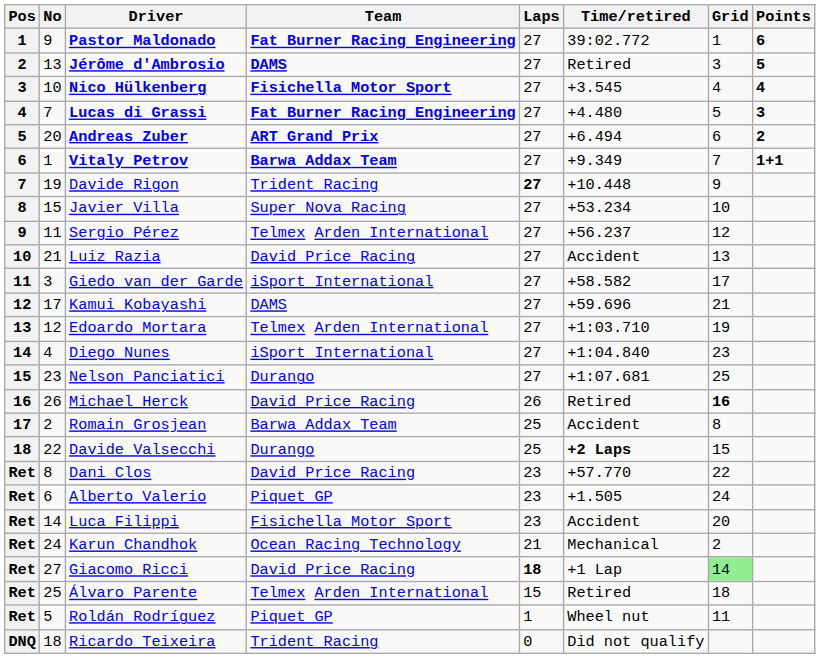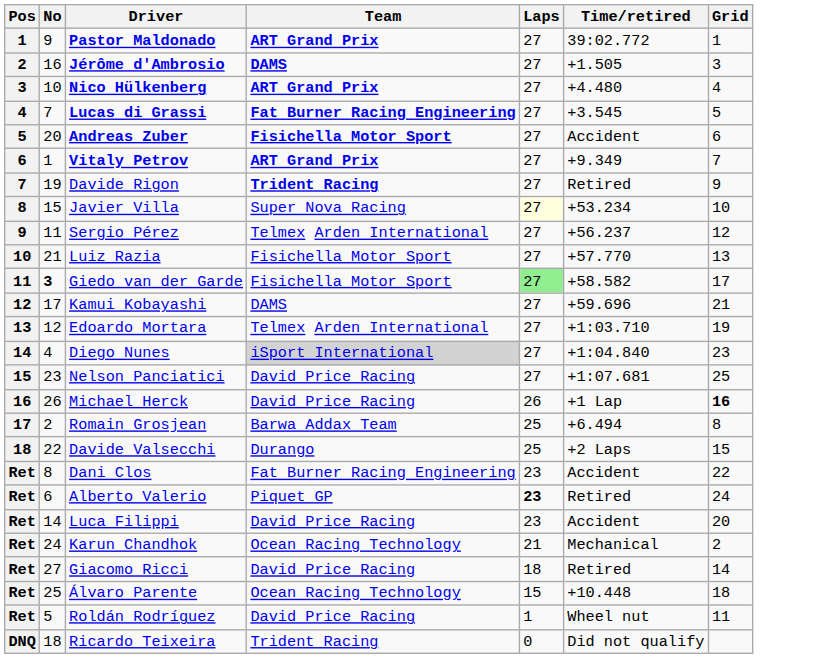 <table class="wikitable" style="font-size:85%">
 <tr>
 <th>Pos</th>
 <th>No</th>
 <th>Driver</th>
 <th>Team</th>
 <th>Laps</th>
 <th>Time/retired</th>
 <th>Grid</th>
-<th>Points</th>
 </tr>
 <tr>
 <th>1</th>
 <td>9</td>
 <td><strong> <a href='#'>Pastor Maldonado</a></strong></td>
-<td><strong><a href='#'>Fat Burner Racing Engineering</a></strong></td>
+<td><strong><a href='#'>ART Grand Prix</a></strong></td>
 <td>27</td>
 <td>39:02.772</td>
 <td>1</td>
-<td><strong>6</strong></td>
 </tr>
 <tr>
 <th>2</th>
-<td>13</td>
+<td>16</td>
 <td><strong> <a href='#'>Jérôme d'Ambrosio</a></strong></td>
 <td><strong><a href='#'>DAMS</a></strong></td>
 <td>27</td>
-<td>Retired</td>
+<td>+1.505</td>
 <td>3</td>
-<td><strong>5</strong></td>
 </tr>
 <tr>
 <th>3</th>
 <td>10</td>
 <td><strong> <a href='#'>Nico Hülkenberg</a></strong></td>
-<td><strong><a href='#'>Fisichella Motor Sport</a></strong></td>
+<td><strong><a href='#'>ART Grand Prix</a></strong></td>
 <td>27</td>
-<td>+3.545</td>
+<td>+4.480</td>
 <td>4</td>
-<td><strong>4</strong></td>
 </tr>
 <tr>
 <th>4</th>
 <td>7</td>
 <td><strong> <a href='#'>Lucas di Grassi</a></strong></td>
 <td><strong><a href='#'>Fat Burner Racing Engineering</a></strong></td>
 <td>27</td>
-<td>+4.480</td>
+<td>+3.545</td>
 <td>5</td>
-<td><strong>3</strong></td>
 </tr>
 <tr>
 <th>5</th>
 <td>20</td>
 <td><strong> <a href='#'>Andreas Zuber</a></strong></td>
-<td><strong><a href='#'>ART Grand Prix</a></strong></td>
+<td><strong><a href='#'>Fisichella Motor Sport</a></strong></td>
 <td>27</td>
-<td>+6.494</td>
+<td>Accident</td>
 <td>6</td>
-<td><strong>2</strong></td>
 </tr>
 <tr>
 <th>6</th>
 <td>1</td>
 <td><strong> <a href='#'>Vitaly Petrov</a></strong></td>
-<td><strong><a href='#'>Barwa Addax Team</a></strong></td>
+<td><strong><a href='#'>ART Grand Prix</a></strong></td>
 <td>27</td>
 <td>+9.349</td>
 <td>7</td>
-<td><strong>1+1</strong></td>
 </tr>
 <tr>
 <th>7</th>
 <td>19</td>
 <td> <a href='#'>Davide Rigon</a></td>
-<td><a href='#'>Trident Racing</a></td>
-<td><strong>27</strong></td>
-<td>+10.448</td>
+<td><strong><a href='#'>Trident Racing</a></strong></td>
+<td>27</td>
+<td>Retired</td>
 <td>9</td>
-<td></td>
 </tr>
 <tr>
 <th>8</th>
 <td>15</td>
 <td> <a href='#'>Javier Villa</a></td>
 <td><a href='#'>Super Nova Racing</a></td>
-<td>27</td>
+<td style="background: lightyellow;">27</td>
 <td>+53.234</td>
 <td>10</td>
-<td></td>
 </tr>
 <tr>
 <th>9</th>
 <td>11</td>
 <td> <a href='#'>Sergio Pérez</a></td>
 <td><a href='#'>Telmex</a> <a href='#'>Arden International</a></td>
 <td>27</td>
 <td>+56.237</td>
 <td>12</td>
-<td></td>
 </tr>
 <tr>
 <th>10</th>
 <td>21</td>
 <td> <a href='#'>Luiz Razia</a></td>
-<td><a href='#'>David Price Racing</a></td>
+<td><a href='#'>Fisichella Motor Sport</a></td>
 <td>27</td>
-<td>Accident</td>
+<td>+57.770</td>
 <td>13</td>
-<td></td>
 </tr>
 <tr>
 <th>11</th>
-<td>3</td>
+<td><strong>3</strong></td>
 <td> <a href='#'>Giedo van der Garde</a></td>
-<td><a href='#'>iSport International</a></td>
-<td>27</td>
+<td><a href='#'>Fisichella Motor Sport</a></td>
+<td style="background: lightgreen;">27</td>
 <td>+58.582</td>
 <td>17</td>
-<td></td>
 </tr>
 <tr>
 <th>12</th>
 <td>17</td>
 <td> <a href='#'>Kamui Kobayashi</a></td>
 <td><a href='#'>DAMS</a></td>
 <td>27</td>
 <td>+59.696</td>
 <td>21</td>
-<td></td>
 </tr>
 <tr>
 <th>13</th>
 <td>12</td>
 <td> <a href='#'>Edoardo Mortara</a></td>
 <td><a href='#'>Telmex</a> <a href='#'>Arden International</a></td>
 <td>27</td>
 <td>+1:03.710</td>
 <td>19</td>
-<td></td>
 </tr>
 <tr>
 <th>14</th>
 <td>4</td>
 <td> <a href='#'>Diego Nunes</a></td>
-<td><a href='#'>iSport International</a></td>
+<td style="background: lightgrey;"><a href='#'>iSport International</a></td>
 <td>27</td>
 <td>+1:04.840</td>
 <td>23</td>
-<td></td>
 </tr>
 <tr>
 <th>15</th>
 <td>23</td>
 <td> <a href='#'>Nelson Panciatici</a></td>
-<td><a href='#'>Durango</a></td>
+<td><a href='#'>David Price Racing</a></td>
 <td>27</td>
 <td>+1:07.681</td>
 <td>25</td>
-<td></td>
 </tr>
 <tr>
 <th>16</th>
 <td>26</td>
 <td> <a href='#'>Michael Herck</a></td>
 <td><a href='#'>David Price Racing</a></td>
 <td>26</td>
-<td>Retired</td>
+<td>+1 Lap</td>
 <td><strong>16</strong></td>
-<td></td>
 </tr>
 <tr>
 <th>17</th>
 <td>2</td>
 <td> <a href='#'>Romain Grosjean</a></td>
 <td><a href='#'>Barwa Addax Team</a></td>
 <td>25</td>
-<td>Accident</td>
+<td>+6.494</td>
 <td>8</td>
-<td></td>
 </tr>
 <tr>
 <th>18</th>
 <td>22</td>
 <td> <a href='#'>Davide Valsecchi</a></td>
 <td><a href='#'>Durango</a></td>
 <td>25</td>
-<td><strong>+2 Laps</strong></td>
+<td>+2 Laps</td>
 <td>15</td>
-<td></td>
 </tr>
 <tr>
 <th>Ret</th>
 <td>8</td>
 <td> <a href='#'>Dani Clos</a></td>
-<td><a href='#'>David Price Racing</a></td>
+<td><a href='#'>Fat Burner Racing Engineering</a></td>
 <td>23</td>
-<td>+57.770</td>
+<td>Accident</td>
 <td>22</td>
-<td></td>
 </tr>
 <tr>
 <th>Ret</th>
 <td>6</td>
 <td> <a href='#'>Alberto Valerio</a></td>
 <td><a href='#'>Piquet GP</a></td>
-<td>23</td>
-<td>+1.505</td>
+<td><strong>23</strong></td>
+<td>Retired</td>
 <td>24</td>
-<td></td>
 </tr>
 <tr>
 <th>Ret</th>
 <td>14</td>
 <td> <a href='#'>Luca Filippi</a></td>
-<td><a href='#'>Fisichella Motor Sport</a></td>
+<td><a href='#'>David Price Racing</a></td>
 <td>23</td>
 <td>Accident</td>
 <td>20</td>
-<td></td>
 </tr>
 <tr>
 <th>Ret</th>
 <td>24</td>
 <td> <a href='#'>Karun Chandhok</a></td>
 <td><a href='#'>Ocean Racing Technology</a></td>
 <td>21</td>
 <td>Mechanical</td>
 <td>2</td>
-<td></td>
 </tr>
 <tr>
 <th>Ret</th>
 <td>27</td>
 <td> <a href='#'>Giacomo Ricci</a></td>
 <td><a href='#'>David Price Racing</a></td>
-<td><strong>18</strong></td>
-<td>+1 Lap</td>
-<td style="background: lightgreen;">14</td>
-<td></td>
+<td>18</td>
+<td>Retired</td>
+<td>14</td>
 </tr>
 <tr>
 <th>Ret</th>
 <td>25</td>
 <td> <a href='#'>Álvaro Parente</a></td>
-<td><a href='#'>Telmex</a> <a href='#'>Arden International</a></td>
+<td><a href='#'>Ocean Racing Technology</a></td>
 <td>15</td>
-<td>Retired</td>
+<td>+10.448</td>
 <td>18</td>
-<td></td>
 </tr>
 <tr>
 <th>Ret</th>
 <td>5</td>
 <td> <a href='#'>Roldán Rodríguez</a></td>
-<td><a href='#'>Piquet GP</a></td>
+<td><a href='#'>David Price Racing</a></td>
 <td>1</td>
 <td>Wheel nut</td>
 <td>11</td>
-<td></td>
 </tr>
 <tr>
 <th>DNQ</th>
 <td>18</td>
 <td> <a href='#'>Ricardo Teixeira</a></td>
 <td><a href='#'>Trident Racing</a></td>
 <td>0</td>
 <td>Did not qualify</td>
 <td></td>
-<td></td>
 </tr>
 </table>
